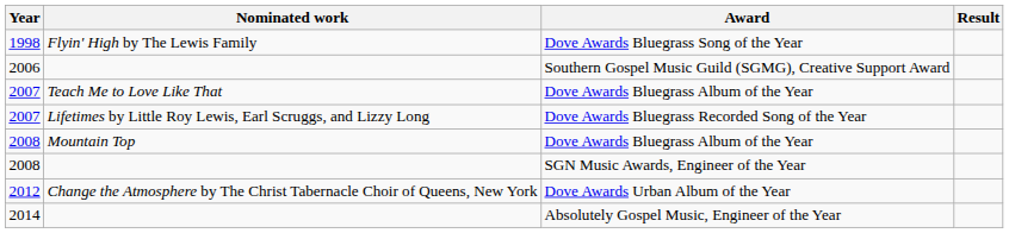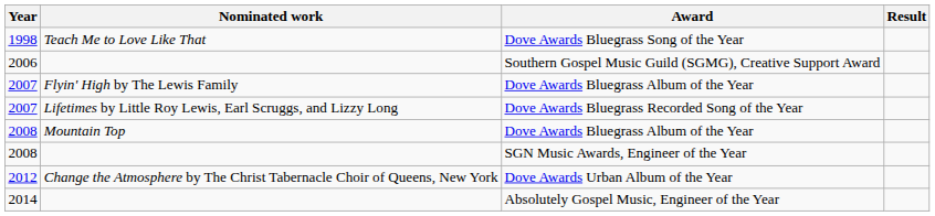 <table class="wikitable sortable">
 <tr>
 <th>Year</th>
 <th>Nominated work</th>
 <th>Award</th>
 <th>Result</th>
 </tr>
 <tr>
 <td align=center><a href='#'>1998</a></td>
-<td><em>Flyin' High</em> by The Lewis Family</td>
+<td><em>Teach Me to Love Like That</em></td>
 <td><a href='#'>Dove Awards</a> Bluegrass Song of the Year</td>
 <td></td>
 </tr>
 <tr>
 <td align=center>2006</td>
 <td></td>
 <td>Southern Gospel Music Guild (SGMG), Creative Support Award</td>
 <td></td>
 </tr>
 <tr>
 <td align=center><a href='#'>2007</a></td>
-<td><em>Teach Me to Love Like That</em></td>
+<td><em>Flyin' High</em> by The Lewis Family</td>
 <td><a href='#'>Dove Awards</a> Bluegrass Album of the Year</td>
 <td></td>
 </tr>
 <tr>
 <td align=center><a href='#'>2007</a></td>
 <td><em>Lifetimes</em> by Little Roy Lewis, Earl Scruggs, and Lizzy Long</td>
 <td><a href='#'>Dove Awards</a> Bluegrass Recorded Song of the Year</td>
 <td></td>
 </tr>
 <tr>
 <td align=center><a href='#'>2008</a></td>
 <td><em>Mountain Top</em></td>
 <td><a href='#'>Dove Awards</a> Bluegrass Album of the Year</td>
 <td></td>
 </tr>
 <tr>
 <td align=center>2008</td>
 <td></td>
 <td>SGN Music Awards, Engineer of the Year</td>
 <td></td>
 </tr>
 <tr>
 <td align=center><a href='#'>2012</a></td>
 <td><em>Change the Atmosphere</em> by The Christ Tabernacle Choir of Queens, New York</td>
 <td><a href='#'>Dove Awards</a> Urban Album of the Year</td>
 <td></td>
 </tr>
 <tr>
 <td align=center>2014</td>
 <td></td>
 <td>Absolutely Gospel Music, Engineer of the Year</td>
 <td></td>
 </tr>
 </table>
